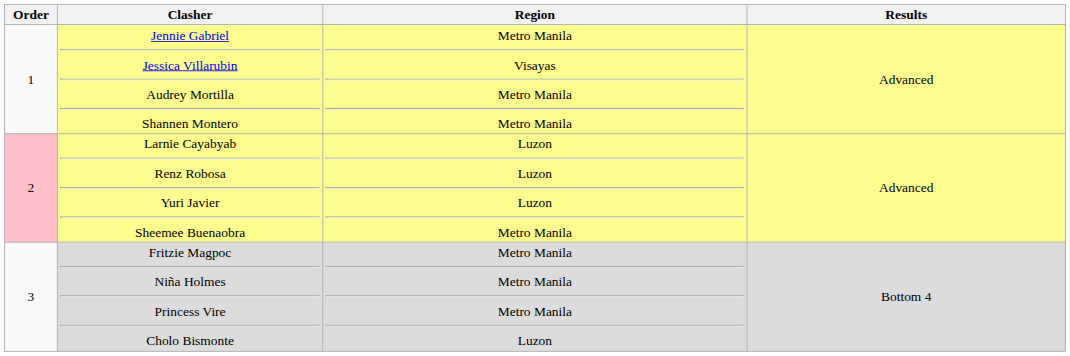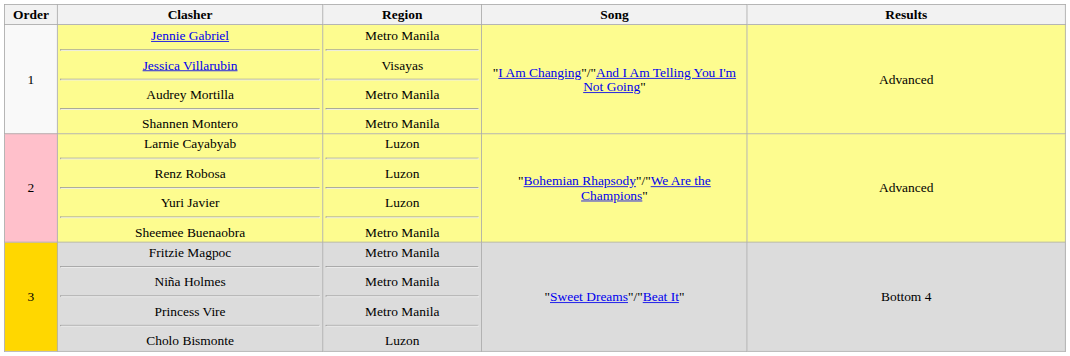 <table class="wikitable" style="text-align:center; line-height:17px; width:100%;">
 <tr>
 <th width="5%">Order</th>
 <th width="25%">Clasher</th>
 <th>Region</th>
+<th width="25%">Song</th>
 <th width="30%">Results</th>
 </tr>
 <tr>
 <td>1</td>
 <td style="background:#fdfc8f;"><a href='#'>Jennie Gabriel</a><hr><a href='#'>Jessica Villarubin</a><hr>Audrey Mortilla<hr>Shannen Montero</td>
 <td style="background:#fdfc8f;">Metro Manila<hr>Visayas<hr>Metro Manila<hr>Metro Manila</td>
+<td style="background:#fdfc8f;">"<a href='#'>I Am Changing</a>"/"<a href='#'>And I Am Telling You I'm Not Going</a>"</td>
 <td style="background:#fdfc8f;">Advanced</td>
 </tr>
 <tr>
 <td style="background: pink;">2</td>
 <td style="background:#fdfc8f;">Larnie Cayabyab<hr>Renz Robosa<hr>Yuri Javier<hr>Sheemee Buenaobra</td>
 <td style="background:#fdfc8f;">Luzon<hr>Luzon<hr>Luzon<hr>Metro Manila</td>
+<td style="background:#fdfc8f;">"<a href='#'>Bohemian Rhapsody</a>"/"<a href='#'>We Are the Champions</a>"</td>
 <td style="background:#fdfc8f;">Advanced</td>
 </tr>
 <tr>
-<td>3</td>
+<td style="background: gold;">3</td>
 <td style="background:#DCDCDC;">Fritzie Magpoc<hr>Niña Holmes<hr>Princess Vire<hr>Cholo Bismonte</td>
 <td style="background:#DCDCDC;">Metro Manila<hr>Metro Manila<hr>Metro Manila<hr>Luzon</td>
+<td style="background:#DCDCDC;">"<a href='#'>Sweet Dreams</a>"/"<a href='#'>Beat It</a>"</td>
 <td style="background:#DCDCDC;">Bottom 4</td>
 </tr>
 </table>
